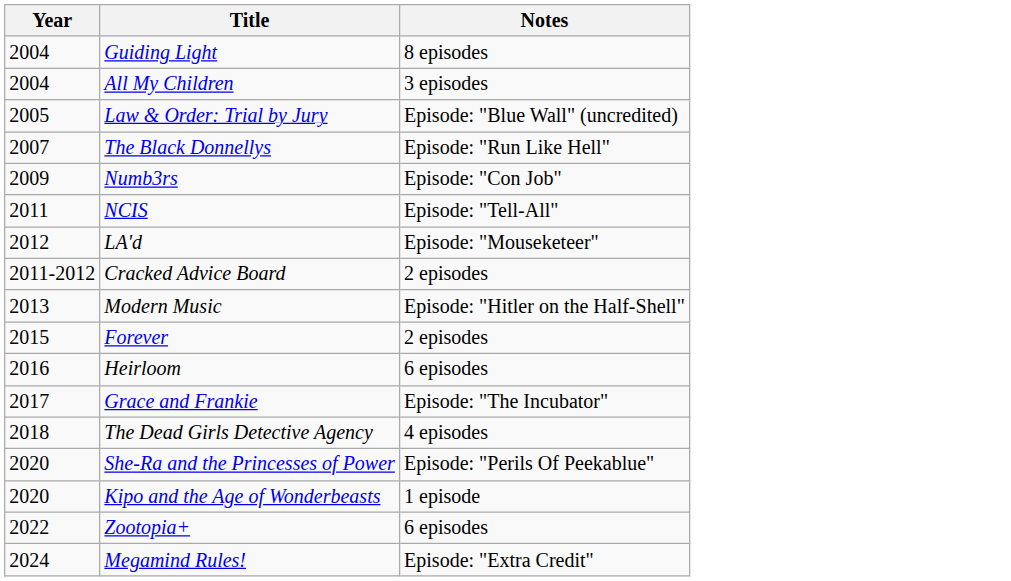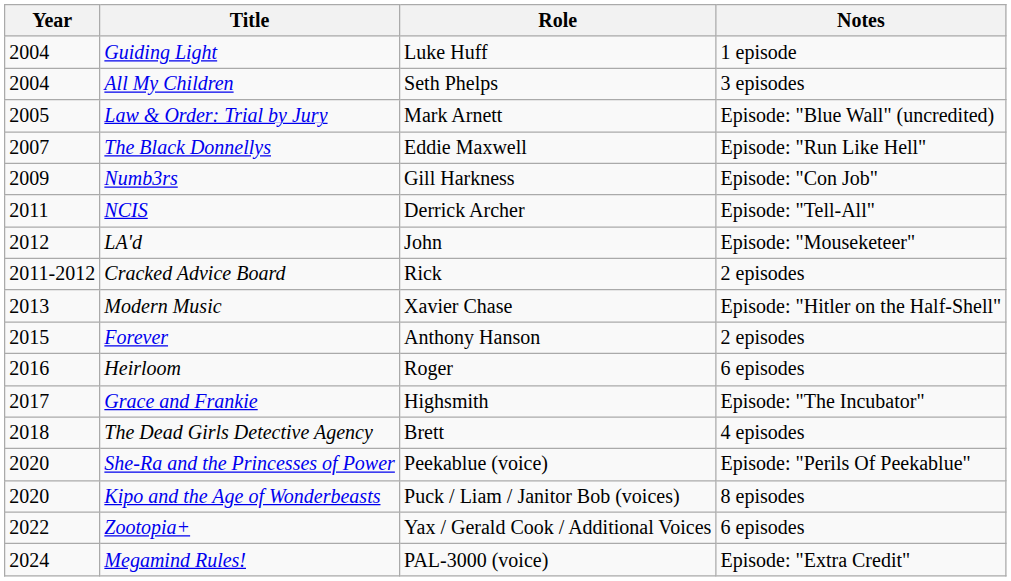 <table class="wikitable sortable">
 <tr>
 <th>Year</th>
 <th>Title</th>
+<th>Role</th>
 <th>Notes</th>
 </tr>
 <tr>
 <td>2004</td>
 <td><em><a href='#'>Guiding Light</a></em></td>
-<td>8 episodes</td>
+<td>Luke Huff</td>
+<td>1 episode</td>
 </tr>
 <tr>
 <td>2004</td>
 <td><em><a href='#'>All My Children</a></em></td>
+<td>Seth Phelps</td>
 <td>3 episodes</td>
 </tr>
 <tr>
 <td>2005</td>
 <td><em><a href='#'>Law & Order: Trial by Jury</a></em></td>
+<td>Mark Arnett</td>
 <td>Episode: "Blue Wall" (uncredited)</td>
 </tr>
 <tr>
 <td>2007</td>
 <td><em><a href='#'>The Black Donnellys</a></em></td>
+<td>Eddie Maxwell</td>
 <td>Episode: "Run Like Hell"</td>
 </tr>
 <tr>
 <td>2009</td>
 <td><em><a href='#'>Numb3rs</a></em></td>
+<td>Gill Harkness</td>
 <td>Episode: "Con Job"</td>
 </tr>
 <tr>
 <td>2011</td>
 <td><em><a href='#'>NCIS</a></em></td>
+<td>Derrick Archer</td>
 <td>Episode: "Tell-All"</td>
 </tr>
 <tr>
 <td>2012</td>
 <td><em>LA'd</em></td>
+<td>John</td>
 <td>Episode: "Mouseketeer"</td>
 </tr>
 <tr>
 <td>2011-2012</td>
 <td><em>Cracked Advice Board</em></td>
+<td>Rick</td>
 <td>2 episodes</td>
 </tr>
 <tr>
 <td>2013</td>
 <td><em>Modern Music</em></td>
+<td>Xavier Chase</td>
 <td>Episode: "Hitler on the Half-Shell"</td>
 </tr>
 <tr>
 <td>2015</td>
 <td><em><a href='#'>Forever</a></em></td>
+<td>Anthony Hanson</td>
 <td>2 episodes</td>
 </tr>
 <tr>
 <td>2016</td>
 <td><em>Heirloom</em></td>
+<td>Roger</td>
 <td>6 episodes</td>
 </tr>
 <tr>
 <td>2017</td>
 <td><em><a href='#'>Grace and Frankie</a></em></td>
+<td>Highsmith</td>
 <td>Episode: "The Incubator"</td>
 </tr>
 <tr>
 <td>2018</td>
 <td><em>The Dead Girls Detective Agency</em></td>
+<td>Brett</td>
 <td>4 episodes</td>
 </tr>
 <tr>
 <td>2020</td>
 <td><em><a href='#'>She-Ra and the Princesses of Power</a></em></td>
+<td>Peekablue (voice)</td>
 <td>Episode: "Perils Of Peekablue"</td>
 </tr>
 <tr>
 <td>2020</td>
 <td><em><a href='#'>Kipo and the Age of Wonderbeasts</a></em></td>
-<td>1 episode</td>
+<td>Puck / Liam / Janitor Bob (voices)</td>
+<td>8 episodes</td>
 </tr>
 <tr>
 <td>2022</td>
 <td><em><a href='#'>Zootopia+</a></em></td>
+<td>Yax / Gerald Cook / Additional Voices</td>
 <td>6 episodes</td>
 </tr>
 <tr>
 <td>2024</td>
 <td><em><a href='#'>Megamind Rules!</a></em></td>
+<td>PAL-3000 (voice)</td>
 <td>Episode: "Extra Credit"</td>
 </tr>
 </table>
